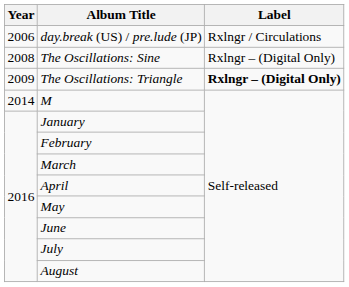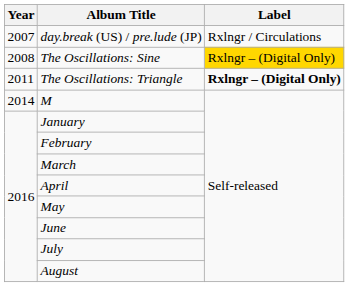 <table class="wikitable" style="text-align:left;">
 <tr>
 <th>Year</th>
 <th>Album Title</th>
 <th>Label</th>
 </tr>
 <tr>
-<td>2006</td>
+<td>2007</td>
 <td><em>day.break</em> (US) / <em>pre.lude</em> (JP)</td>
 <td>Rxlngr / Circulations</td>
 </tr>
 <tr>
 <td>2008</td>
 <td><em>The Oscillations: Sine</em></td>
-<td>Rxlngr – (Digital Only)</td>
+<td style="background: gold;">Rxlngr – (Digital Only)</td>
 </tr>
 <tr>
-<td>2009</td>
+<td>2011</td>
 <td><em>The Oscillations: Triangle</em></td>
 <td><strong>Rxlngr – (Digital Only)</strong></td>
 </tr>
 <tr>
 <td>2014</td>
 <td><em>M</em></td>
 <td rowspan="9">Self-released</td>
 </tr>
 <tr>
 <td rowspan="8">2016</td>
 <td><em>January</em></td>
 </tr>
 <tr>
 <td><em>February</em></td>
 </tr>
 <tr>
 <td><em>March</em></td>
 </tr>
 <tr>
 <td><em>April</em></td>
 </tr>
 <tr>
 <td><em>May</em></td>
 </tr>
 <tr>
 <td><em>June</em></td>
 </tr>
 <tr>
 <td><em>July</em></td>
 </tr>
 <tr>
 <td><em>August</em></td>
 </tr>
 </table>
